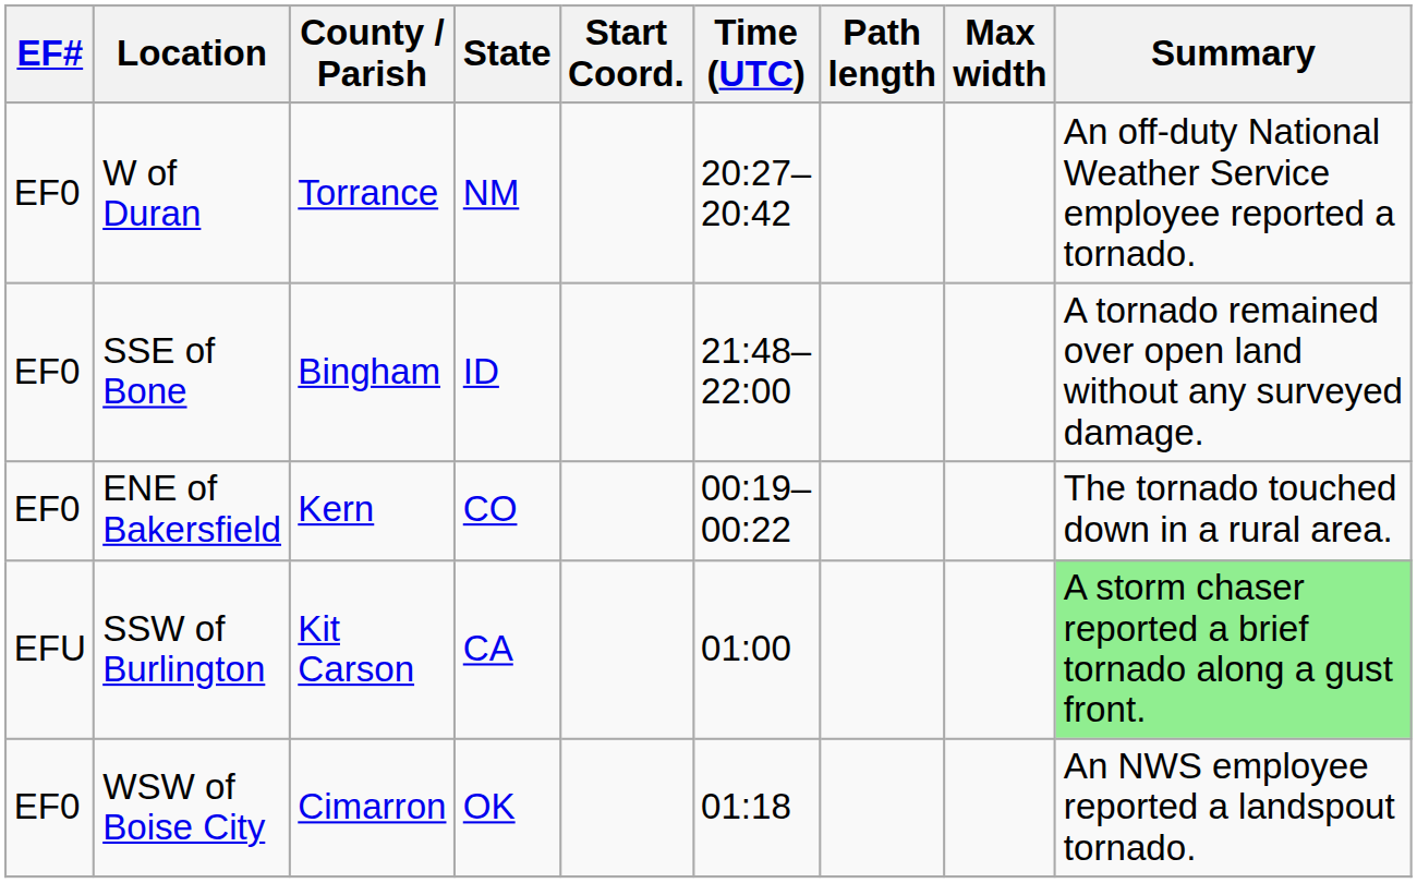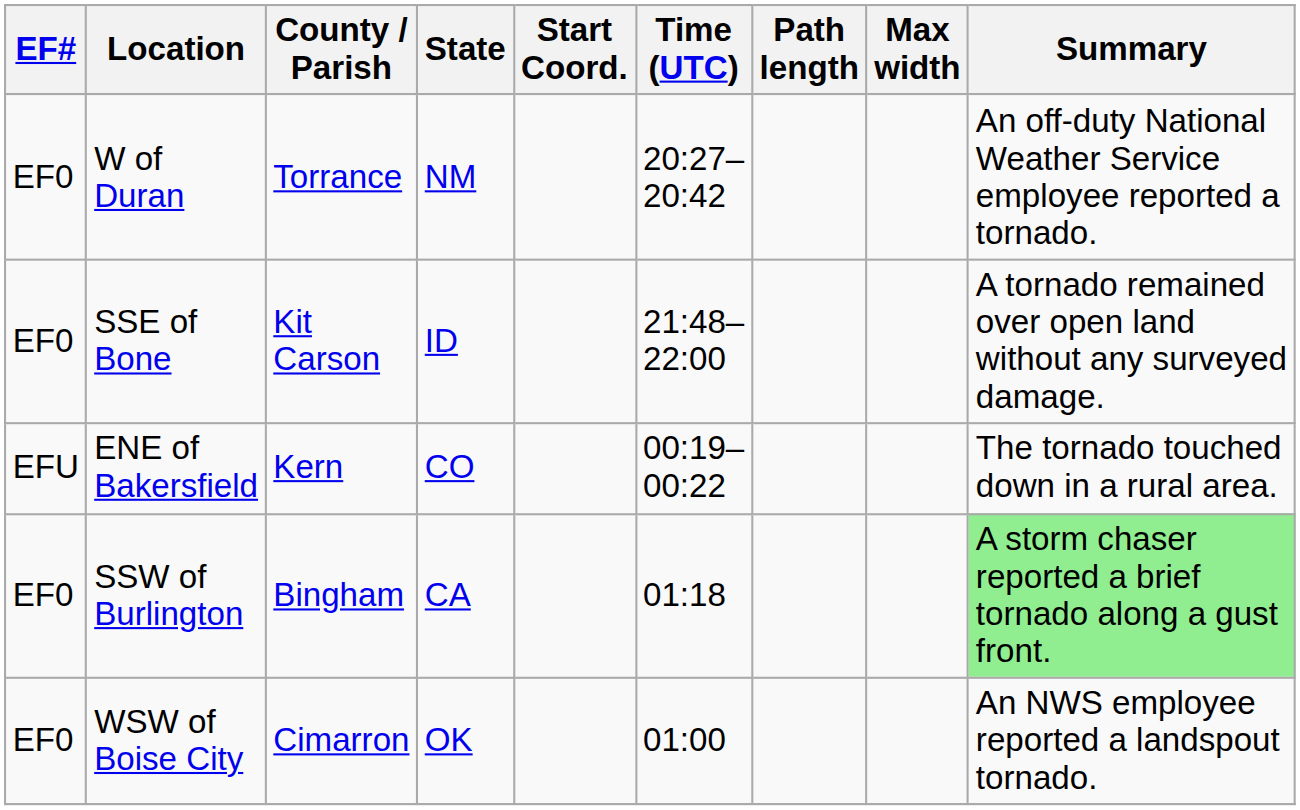 <table class="wikitable sortable" style="width:100%;">
 <tr>
 <th scope="col" style="width:3%; text-align:center;"><a href='#'>EF#</a></th>
 <th scope="col" style="width:7%; text-align:center;" class="unsortable">Location</th>
 <th scope="col" style="width:6%; text-align:center;" class="unsortable">County / Parish</th>
 <th scope="col" style="width:5%; text-align:center;">State</th>
 <th scope="col" style="width:6%; text-align:center;">Start Coord.</th>
 <th scope="col" style="width:6%; text-align:center;">Time (<a href='#'>UTC</a>)</th>
 <th scope="col" style="width:6%; text-align:center;">Path length</th>
 <th scope="col" style="width:6%; text-align:center;">Max width</th>
 <th scope="col" class="unsortable" style="width:48%; text-align:center;">Summary</th>
 </tr>
 <tr>
 <td bgcolor=>EF0</td>
 <td>W of <a href='#'>Duran</a></td>
 <td><a href='#'>Torrance</a></td>
 <td><a href='#'>NM</a></td>
 <td></td>
 <td>20:27–20:42</td>
 <td></td>
 <td></td>
 <td>An off-duty National Weather Service employee reported a tornado.</td>
 </tr>
 <tr>
 <td bgcolor=>EF0</td>
 <td>SSE of <a href='#'>Bone</a></td>
-<td><a href='#'>Bingham</a></td>
+<td><a href='#'>Kit Carson</a></td>
 <td><a href='#'>ID</a></td>
 <td></td>
 <td>21:48–22:00</td>
 <td></td>
 <td></td>
 <td>A tornado remained over open land without any surveyed damage.</td>
 </tr>
 <tr>
-<td bgcolor=>EF0</td>
+<td bgcolor=>EFU</td>
 <td>ENE of <a href='#'>Bakersfield</a></td>
 <td><a href='#'>Kern</a></td>
 <td><a href='#'>CO</a></td>
 <td></td>
 <td>00:19–00:22</td>
 <td></td>
 <td></td>
 <td>The tornado touched down in a rural area.</td>
 </tr>
 <tr>
-<td bgcolor=>EFU</td>
+<td bgcolor=>EF0</td>
 <td>SSW of <a href='#'>Burlington</a></td>
-<td><a href='#'>Kit Carson</a></td>
+<td><a href='#'>Bingham</a></td>
 <td><a href='#'>CA</a></td>
 <td></td>
-<td>01:00</td>
+<td>01:18</td>
 <td></td>
 <td></td>
 <td style="background: lightgreen;">A storm chaser reported a brief tornado along a gust front.</td>
 </tr>
 <tr>
 <td bgcolor=>EF0</td>
 <td>WSW of <a href='#'>Boise City</a></td>
 <td><a href='#'>Cimarron</a></td>
 <td><a href='#'>OK</a></td>
 <td></td>
-<td>01:18</td>
+<td>01:00</td>
 <td></td>
 <td></td>
 <td>An NWS employee reported a landspout tornado.</td>
 </tr>
 <tr>
 </tr>
 </table>
